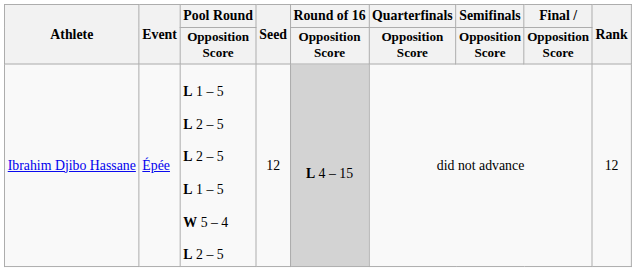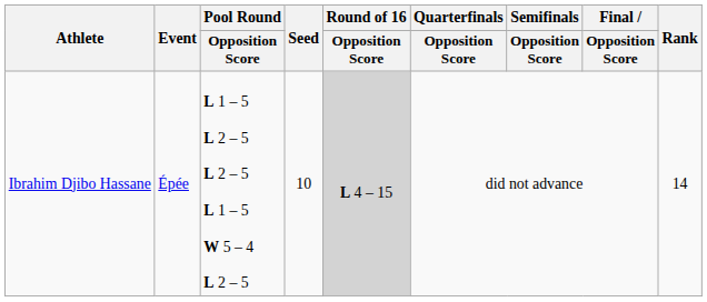 <table class=wikitable style="font-size:90%">
 <tr>
 <th rowspan="2">Athlete</th>
 <th rowspan="2">Event</th>
 <th>Pool Round</th>
 <th rowspan="2">Seed</th>
 <th>Round of 16</th>
 <th>Quarterfinals</th>
 <th>Semifinals</th>
 <th>Final / </th>
 <th rowspan=2>Rank</th>
 </tr>
 <tr style="font-size:95%">
 <th>Opposition<br>Score</th>
 <th>Opposition<br>Score</th>
 <th>Opposition<br>Score</th>
 <th>Opposition<br>Score</th>
 <th>Opposition<br>Score</th>
 </tr>
 <tr align=center>
 <td align=left><a href='#'>Ibrahim Djibo Hassane</a></td>
 <td align=left><a href='#'>Épée</a></td>
 <td align=left><br><strong>L</strong> 1 – 5<br><br><strong>L</strong> 2 – 5<br><br><strong>L</strong> 2 – 5<br><br><strong>L</strong> 1 – 5<br><br><strong>W</strong> 5 – 4<br><br><strong>L</strong> 2 – 5</td>
-<td>12</td>
+<td>10</td>
 <td style="background: lightgrey;"><br><strong>L</strong> 4 – 15</td>
 <td colspan=3>did not advance</td>
-<td>12</td>
+<td>14</td>
 </tr>
 </table>
